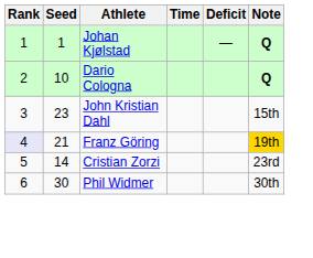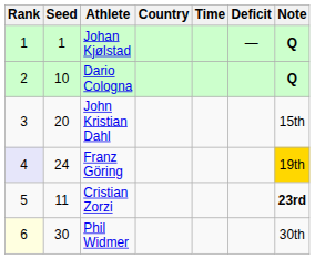 <table class="wikitable sortable" style="text-align:center" width=55%>
 <tr>
 <th>Rank</th>
 <th>Seed</th>
 <th>Athlete</th>
+<th>Country</th>
 <th>Time</th>
 <th>Deficit</th>
 <th>Note</th>
 </tr>
 <tr bgcolor=ccffcc>
 <td>1</td>
 <td>1</td>
 <td align=left><a href='#'>Johan Kjølstad</a></td>
+<td align=left></td>
 <td></td>
 <td>—</td>
 <td><strong>Q</strong></td>
 </tr>
 <tr bgcolor=ccffcc>
 <td>2</td>
 <td>10</td>
 <td align=left><a href='#'>Dario Cologna</a></td>
+<td align=left></td>
 <td></td>
 <td></td>
 <td><strong>Q</strong></td>
 </tr>
 <tr>
 <td>3</td>
-<td>23</td>
+<td>20</td>
 <td align=left><a href='#'>John Kristian Dahl</a></td>
+<td align=left></td>
 <td></td>
 <td></td>
 <td>15th</td>
 </tr>
 <tr>
 <td style="background: lavender;">4</td>
-<td>21</td>
+<td>24</td>
 <td align=left><a href='#'>Franz Göring</a></td>
+<td align=left></td>
 <td></td>
 <td></td>
 <td style="background: gold;">19th</td>
 </tr>
 <tr>
 <td>5</td>
-<td>14</td>
+<td>11</td>
 <td align=left><a href='#'>Cristian Zorzi</a></td>
+<td align=left></td>
 <td></td>
 <td></td>
-<td>23rd</td>
+<td><strong>23rd</strong></td>
 </tr>
 <tr>
-<td>6</td>
+<td style="background: lightyellow;">6</td>
 <td>30</td>
 <td align=left><a href='#'>Phil Widmer</a></td>
+<td align=left></td>
 <td></td>
 <td></td>
 <td>30th</td>
 </tr>
 </table>
